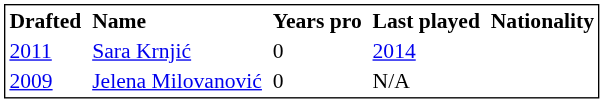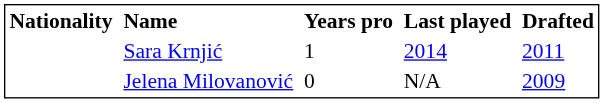 <table style="border:1px solid black;">
 <tr>
-<td><strong>Drafted</strong></td>
+<td><strong>Nationality</strong></td>
 <td></td>
 <td><strong>Name</strong></td>
 <td></td>
 <td><strong>Years pro</strong></td>
 <td></td>
 <td><strong>Last played</strong></td>
 <td></td>
-<td><strong>Nationality</strong></td>
+<td><strong>Drafted</strong></td>
 </tr>
 <tr>
-<td><a href='#'>2011</a></td>
+<td></td>
 <td></td>
 <td><a href='#'>Sara Krnjić</a></td>
 <td></td>
-<td>0</td>
+<td>1</td>
 <td></td>
 <td><a href='#'>2014</a></td>
 <td></td>
-<td></td>
+<td><a href='#'>2011</a></td>
 </tr>
 <tr>
-<td><a href='#'>2009</a></td>
+<td></td>
 <td></td>
 <td><a href='#'>Jelena Milovanović</a></td>
 <td></td>
 <td>0</td>
 <td></td>
 <td>N/A</td>
 <td></td>
-<td></td>
+<td><a href='#'>2009</a></td>
 </tr>
 </table>
